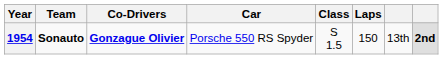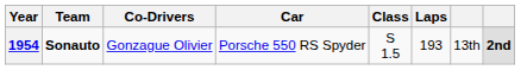 <table class="wikitable" style="text-align:center; font-size:90%">
 <tr>
 <th>Year</th>
 <th>Team</th>
 <th>Co-Drivers</th>
 <th>Car</th>
 <th>Class</th>
 <th>Laps</th>
 <th></th>
 <th></th>
 </tr>
 <tr>
 <th><a href='#'>1954</a></th>
 <td align=left><strong>Sonauto</strong></td>
-<td align=left><strong> <a href='#'>Gonzague Olivier</a></strong></td>
+<td align=left> <a href='#'>Gonzague Olivier</a></td>
 <td align=left><a href='#'>Porsche 550</a> RS Spyder</td>
 <td>S<br>1.5</td>
-<td>150</td>
+<td>193</td>
 <td>13th</td>
 <td style="background:#dfdfdf;"><strong>2nd</strong></td>
 </tr>
 </table>
